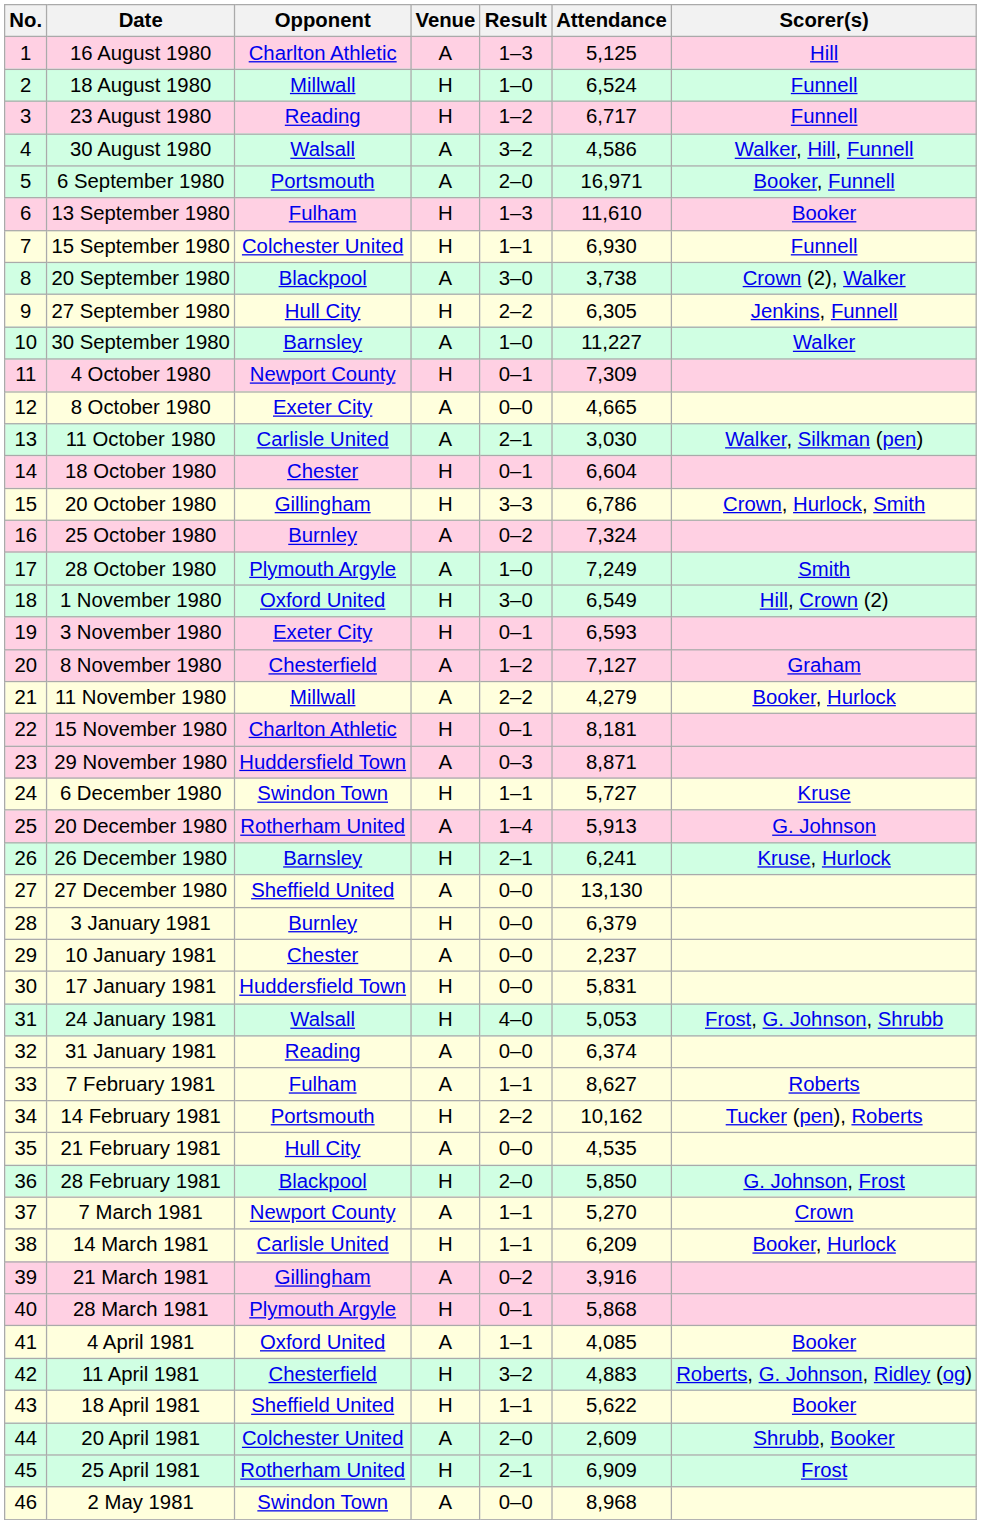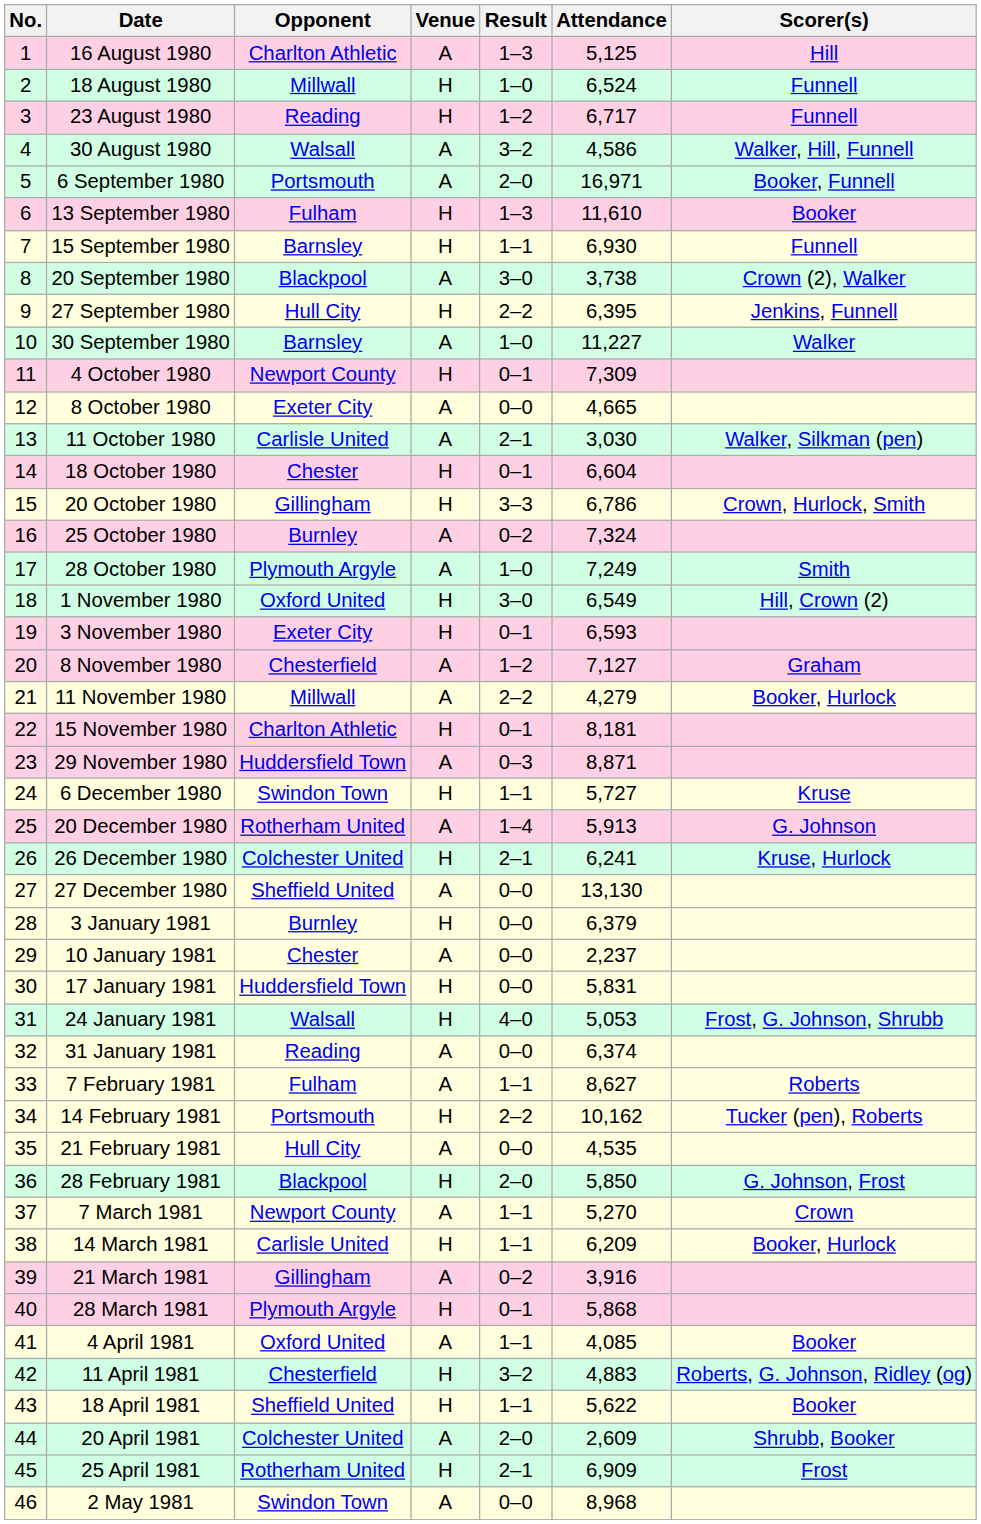 <table class="wikitable sortable" style="text-align:center;">
 <tr>
 <th>No.</th>
 <th>Date</th>
 <th>Opponent</th>
 <th>Venue</th>
 <th>Result</th>
 <th>Attendance</th>
 <th>Scorer(s)</th>
 </tr>
 <tr style="background:#ffd0e3;">
 <td>1</td>
 <td>16 August 1980</td>
 <td><a href='#'>Charlton Athletic</a></td>
 <td>A</td>
 <td>1–3</td>
 <td>5,125</td>
 <td><a href='#'>Hill</a></td>
 </tr>
 <tr style="background:#d0ffe3;">
 <td>2</td>
 <td>18 August 1980</td>
 <td><a href='#'>Millwall</a></td>
 <td>H</td>
 <td>1–0</td>
 <td>6,524</td>
 <td><a href='#'>Funnell</a></td>
 </tr>
 <tr style="background:#ffd0e3;">
 <td>3</td>
 <td>23 August 1980</td>
 <td><a href='#'>Reading</a></td>
 <td>H</td>
 <td>1–2</td>
 <td>6,717</td>
 <td><a href='#'>Funnell</a></td>
 </tr>
 <tr style="background:#d0ffe3;">
 <td>4</td>
 <td>30 August 1980</td>
 <td><a href='#'>Walsall</a></td>
 <td>A</td>
 <td>3–2</td>
 <td>4,586</td>
 <td><a href='#'>Walker</a>, <a href='#'>Hill</a>, <a href='#'>Funnell</a></td>
 </tr>
 <tr style="background:#d0ffe3;">
 <td>5</td>
 <td>6 September 1980</td>
 <td><a href='#'>Portsmouth</a></td>
 <td>A</td>
 <td>2–0</td>
 <td>16,971</td>
 <td><a href='#'>Booker</a>, <a href='#'>Funnell</a></td>
 </tr>
 <tr style="background:#ffd0e3;">
 <td>6</td>
 <td>13 September 1980</td>
 <td><a href='#'>Fulham</a></td>
 <td>H</td>
 <td>1–3</td>
 <td>11,610</td>
 <td><a href='#'>Booker</a></td>
 </tr>
 <tr style="background:#ffd;">
 <td>7</td>
 <td>15 September 1980</td>
-<td><a href='#'>Colchester United</a></td>
+<td><a href='#'>Barnsley</a></td>
 <td>H</td>
 <td>1–1</td>
 <td>6,930</td>
 <td><a href='#'>Funnell</a></td>
 </tr>
 <tr style="background:#d0ffe3;">
 <td>8</td>
 <td>20 September 1980</td>
 <td><a href='#'>Blackpool</a></td>
 <td>A</td>
 <td>3–0</td>
 <td>3,738</td>
 <td><a href='#'>Crown</a> (2), <a href='#'>Walker</a></td>
 </tr>
 <tr style="background:#ffd;">
 <td>9</td>
 <td>27 September 1980</td>
 <td><a href='#'>Hull City</a></td>
 <td>H</td>
 <td>2–2</td>
-<td>6,305</td>
+<td>6,395</td>
 <td><a href='#'>Jenkins</a>, <a href='#'>Funnell</a></td>
 </tr>
 <tr style="background:#d0ffe3;">
 <td>10</td>
 <td>30 September 1980</td>
 <td><a href='#'>Barnsley</a></td>
 <td>A</td>
 <td>1–0</td>
 <td>11,227</td>
 <td><a href='#'>Walker</a></td>
 </tr>
 <tr style="background:#ffd0e3;">
 <td>11</td>
 <td>4 October 1980</td>
 <td><a href='#'>Newport County</a></td>
 <td>H</td>
 <td>0–1</td>
 <td>7,309</td>
 <td></td>
 </tr>
 <tr style="background:#ffd;">
 <td>12</td>
 <td>8 October 1980</td>
 <td><a href='#'>Exeter City</a></td>
 <td>A</td>
 <td>0–0</td>
 <td>4,665</td>
 <td></td>
 </tr>
 <tr style="background:#d0ffe3;">
 <td>13</td>
 <td>11 October 1980</td>
 <td><a href='#'>Carlisle United</a></td>
 <td>A</td>
 <td>2–1</td>
 <td>3,030</td>
 <td><a href='#'>Walker</a>, <a href='#'>Silkman</a> (<a href='#'>pen</a>)</td>
 </tr>
 <tr style="background:#ffd0e3;">
 <td>14</td>
 <td>18 October 1980</td>
 <td><a href='#'>Chester</a></td>
 <td>H</td>
 <td>0–1</td>
 <td>6,604</td>
 <td></td>
 </tr>
 <tr style="background:#ffd;">
 <td>15</td>
 <td>20 October 1980</td>
 <td><a href='#'>Gillingham</a></td>
 <td>H</td>
 <td>3–3</td>
 <td>6,786</td>
 <td><a href='#'>Crown</a>, <a href='#'>Hurlock</a>, <a href='#'>Smith</a></td>
 </tr>
 <tr style="background:#ffd0e3;">
 <td>16</td>
 <td>25 October 1980</td>
 <td><a href='#'>Burnley</a></td>
 <td>A</td>
 <td>0–2</td>
 <td>7,324</td>
 <td></td>
 </tr>
 <tr style="background:#d0ffe3;">
 <td>17</td>
 <td>28 October 1980</td>
 <td><a href='#'>Plymouth Argyle</a></td>
 <td>A</td>
 <td>1–0</td>
 <td>7,249</td>
 <td><a href='#'>Smith</a></td>
 </tr>
 <tr style="background:#d0ffe3;">
 <td>18</td>
 <td>1 November 1980</td>
 <td><a href='#'>Oxford United</a></td>
 <td>H</td>
 <td>3–0</td>
 <td>6,549</td>
 <td><a href='#'>Hill</a>, <a href='#'>Crown</a> (2)</td>
 </tr>
 <tr style="background:#ffd0e3;">
 <td>19</td>
 <td>3 November 1980</td>
 <td><a href='#'>Exeter City</a></td>
 <td>H</td>
 <td>0–1</td>
 <td>6,593</td>
 <td></td>
 </tr>
 <tr style="background:#ffd0e3;">
 <td>20</td>
 <td>8 November 1980</td>
 <td><a href='#'>Chesterfield</a></td>
 <td>A</td>
 <td>1–2</td>
 <td>7,127</td>
 <td><a href='#'>Graham</a></td>
 </tr>
 <tr style="background:#ffd;">
 <td>21</td>
 <td>11 November 1980</td>
 <td><a href='#'>Millwall</a></td>
 <td>A</td>
 <td>2–2</td>
 <td>4,279</td>
 <td><a href='#'>Booker</a>, <a href='#'>Hurlock</a></td>
 </tr>
 <tr style="background:#ffd0e3;">
 <td>22</td>
 <td>15 November 1980</td>
 <td><a href='#'>Charlton Athletic</a></td>
 <td>H</td>
 <td>0–1</td>
 <td>8,181</td>
 <td></td>
 </tr>
 <tr style="background:#ffd0e3;">
 <td>23</td>
 <td>29 November 1980</td>
 <td><a href='#'>Huddersfield Town</a></td>
 <td>A</td>
 <td>0–3</td>
 <td>8,871</td>
 <td></td>
 </tr>
 <tr style="background:#ffd;">
 <td>24</td>
 <td>6 December 1980</td>
 <td><a href='#'>Swindon Town</a></td>
 <td>H</td>
 <td>1–1</td>
 <td>5,727</td>
 <td><a href='#'>Kruse</a></td>
 </tr>
 <tr style="background:#ffd0e3;">
 <td>25</td>
 <td>20 December 1980</td>
 <td><a href='#'>Rotherham United</a></td>
 <td>A</td>
 <td>1–4</td>
 <td>5,913</td>
 <td><a href='#'>G. Johnson</a></td>
 </tr>
 <tr style="background:#d0ffe3;">
 <td>26</td>
 <td>26 December 1980</td>
-<td><a href='#'>Barnsley</a></td>
+<td><a href='#'>Colchester United</a></td>
 <td>H</td>
 <td>2–1</td>
 <td>6,241</td>
 <td><a href='#'>Kruse</a>, <a href='#'>Hurlock</a></td>
 </tr>
 <tr style="background:#ffd;">
 <td>27</td>
 <td>27 December 1980</td>
 <td><a href='#'>Sheffield United</a></td>
 <td>A</td>
 <td>0–0</td>
 <td>13,130</td>
 <td></td>
 </tr>
 <tr style="background:#ffd;">
 <td>28</td>
 <td>3 January 1981</td>
 <td><a href='#'>Burnley</a></td>
 <td>H</td>
 <td>0–0</td>
 <td>6,379</td>
 <td></td>
 </tr>
 <tr style="background:#ffd;">
 <td>29</td>
 <td>10 January 1981</td>
 <td><a href='#'>Chester</a></td>
 <td>A</td>
 <td>0–0</td>
 <td>2,237</td>
 <td></td>
 </tr>
 <tr style="background:#ffd;">
 <td>30</td>
 <td>17 January 1981</td>
 <td><a href='#'>Huddersfield Town</a></td>
 <td>H</td>
 <td>0–0</td>
 <td>5,831</td>
 <td></td>
 </tr>
 <tr style="background:#d0ffe3;">
 <td>31</td>
 <td>24 January 1981</td>
 <td><a href='#'>Walsall</a></td>
 <td>H</td>
 <td>4–0</td>
 <td>5,053</td>
 <td><a href='#'>Frost</a>, <a href='#'>G. Johnson</a>, <a href='#'>Shrubb</a></td>
 </tr>
 <tr style="background:#ffd;">
 <td>32</td>
 <td>31 January 1981</td>
 <td><a href='#'>Reading</a></td>
 <td>A</td>
 <td>0–0</td>
 <td>6,374</td>
 <td></td>
 </tr>
 <tr style="background:#ffd;">
 <td>33</td>
 <td>7 February 1981</td>
 <td><a href='#'>Fulham</a></td>
 <td>A</td>
 <td>1–1</td>
 <td>8,627</td>
 <td><a href='#'>Roberts</a></td>
 </tr>
 <tr style="background:#ffd;">
 <td>34</td>
 <td>14 February 1981</td>
 <td><a href='#'>Portsmouth</a></td>
 <td>H</td>
 <td>2–2</td>
 <td>10,162</td>
 <td><a href='#'>Tucker</a> (<a href='#'>pen</a>), <a href='#'>Roberts</a></td>
 </tr>
 <tr style="background:#ffd;">
 <td>35</td>
 <td>21 February 1981</td>
 <td><a href='#'>Hull City</a></td>
 <td>A</td>
 <td>0–0</td>
 <td>4,535</td>
 <td></td>
 </tr>
 <tr style="background:#d0ffe3;">
 <td>36</td>
 <td>28 February 1981</td>
 <td><a href='#'>Blackpool</a></td>
 <td>H</td>
 <td>2–0</td>
 <td>5,850</td>
 <td><a href='#'>G. Johnson</a>, <a href='#'>Frost</a></td>
 </tr>
 <tr style="background:#ffd;">
 <td>37</td>
 <td>7 March 1981</td>
 <td><a href='#'>Newport County</a></td>
 <td>A</td>
 <td>1–1</td>
 <td>5,270</td>
 <td><a href='#'>Crown</a></td>
 </tr>
 <tr style="background:#ffd;">
 <td>38</td>
 <td>14 March 1981</td>
 <td><a href='#'>Carlisle United</a></td>
 <td>H</td>
 <td>1–1</td>
 <td>6,209</td>
 <td><a href='#'>Booker</a>, <a href='#'>Hurlock</a></td>
 </tr>
 <tr style="background:#ffd0e3;">
 <td>39</td>
 <td>21 March 1981</td>
 <td><a href='#'>Gillingham</a></td>
 <td>A</td>
 <td>0–2</td>
 <td>3,916</td>
 <td></td>
 </tr>
 <tr style="background:#ffd0e3;">
 <td>40</td>
 <td>28 March 1981</td>
 <td><a href='#'>Plymouth Argyle</a></td>
 <td>H</td>
 <td>0–1</td>
 <td>5,868</td>
 <td></td>
 </tr>
 <tr style="background:#ffd;">
 <td>41</td>
 <td>4 April 1981</td>
 <td><a href='#'>Oxford United</a></td>
 <td>A</td>
 <td>1–1</td>
 <td>4,085</td>
 <td><a href='#'>Booker</a></td>
 </tr>
 <tr style="background:#d0ffe3;">
 <td>42</td>
 <td>11 April 1981</td>
 <td><a href='#'>Chesterfield</a></td>
 <td>H</td>
 <td>3–2</td>
 <td>4,883</td>
 <td><a href='#'>Roberts</a>, <a href='#'>G. Johnson</a>, <a href='#'>Ridley</a> (<a href='#'>og</a>)</td>
 </tr>
 <tr style="background:#ffd;">
 <td>43</td>
 <td>18 April 1981</td>
 <td><a href='#'>Sheffield United</a></td>
 <td>H</td>
 <td>1–1</td>
 <td>5,622</td>
 <td><a href='#'>Booker</a></td>
 </tr>
 <tr style="background:#d0ffe3;">
 <td>44</td>
 <td>20 April 1981</td>
 <td><a href='#'>Colchester United</a></td>
 <td>A</td>
 <td>2–0</td>
 <td>2,609</td>
 <td><a href='#'>Shrubb</a>, <a href='#'>Booker</a></td>
 </tr>
 <tr style="background:#d0ffe3;">
 <td>45</td>
 <td>25 April 1981</td>
 <td><a href='#'>Rotherham United</a></td>
 <td>H</td>
 <td>2–1</td>
 <td>6,909</td>
 <td><a href='#'>Frost</a></td>
 </tr>
 <tr style="background:#ffd;">
 <td>46</td>
 <td>2 May 1981</td>
 <td><a href='#'>Swindon Town</a></td>
 <td>A</td>
 <td>0–0</td>
 <td>8,968</td>
 <td></td>
 </tr>
 </table>
